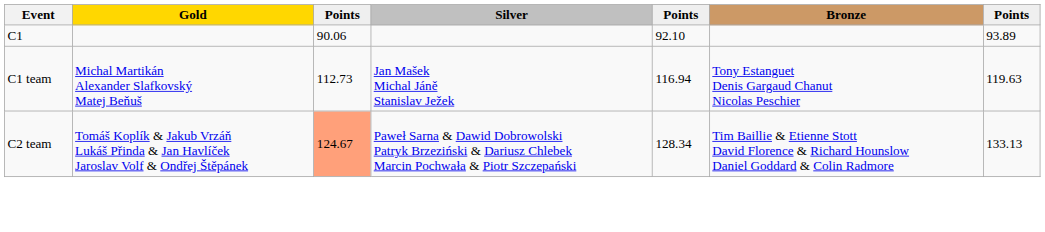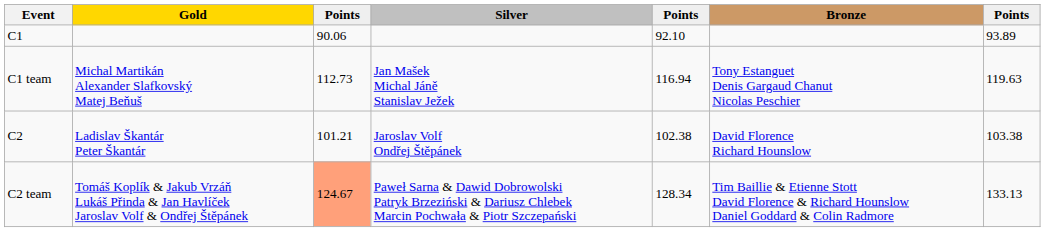 <table class="wikitable" width=100%>
 <tr>
 <th>Event</th>
 <td align=center bgcolor="gold"><strong>Gold</strong></td>
 <td align=center bgcolor="EFEFEF"><strong>Points</strong></td>
 <td align=center bgcolor="silver"><strong>Silver</strong></td>
 <td align=center bgcolor="EFEFEF"><strong>Points</strong></td>
 <td align=center bgcolor="CC9966"><strong>Bronze</strong></td>
 <td align=center bgcolor="EFEFEF"><strong>Points</strong></td>
 </tr>
 <tr>
 <td>C1</td>
 <td></td>
 <td>90.06</td>
 <td></td>
 <td>92.10</td>
 <td></td>
 <td>93.89</td>
 </tr>
 <tr>
 <td>C1 team</td>
 <td><br><a href='#'>Michal Martikán</a><br><a href='#'>Alexander Slafkovský</a><br><a href='#'>Matej Beňuš</a></td>
 <td>112.73</td>
 <td><br><a href='#'>Jan Mašek</a><br><a href='#'>Michal Jáně</a><br><a href='#'>Stanislav Ježek</a></td>
 <td>116.94</td>
 <td><br><a href='#'>Tony Estanguet</a><br><a href='#'>Denis Gargaud Chanut</a><br><a href='#'>Nicolas Peschier</a></td>
 <td>119.63</td>
 </tr>
 <tr>
+<td>C2</td>
+<td><br><a href='#'>Ladislav Škantár</a><br><a href='#'>Peter Škantár</a></td>
+<td>101.21</td>
+<td><br><a href='#'>Jaroslav Volf</a><br><a href='#'>Ondřej Štěpánek</a></td>
+<td>102.38</td>
+<td><br><a href='#'>David Florence</a><br><a href='#'>Richard Hounslow</a></td>
+<td>103.38</td>
+</tr>
+<tr>
 <td>C2 team</td>
 <td><br><a href='#'>Tomáš Koplík</a> & <a href='#'>Jakub Vrzáň</a><br><a href='#'>Lukáš Přinda</a> & <a href='#'>Jan Havlíček</a><br><a href='#'>Jaroslav Volf</a> & <a href='#'>Ondřej Štěpánek</a></td>
 <td style="background: lightsalmon;">124.67</td>
 <td><br><a href='#'>Paweł Sarna</a> & <a href='#'>Dawid Dobrowolski</a><br><a href='#'>Patryk Brzeziński</a> & <a href='#'>Dariusz Chlebek</a><br><a href='#'>Marcin Pochwała</a> & <a href='#'>Piotr Szczepański</a></td>
 <td>128.34</td>
 <td><br><a href='#'>Tim Baillie</a> & <a href='#'>Etienne Stott</a><br><a href='#'>David Florence</a> & <a href='#'>Richard Hounslow</a><br><a href='#'>Daniel Goddard</a> & <a href='#'>Colin Radmore</a></td>
 <td>133.13</td>
 </tr>
 </table>
